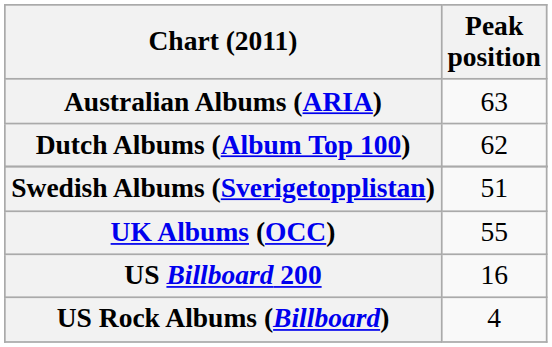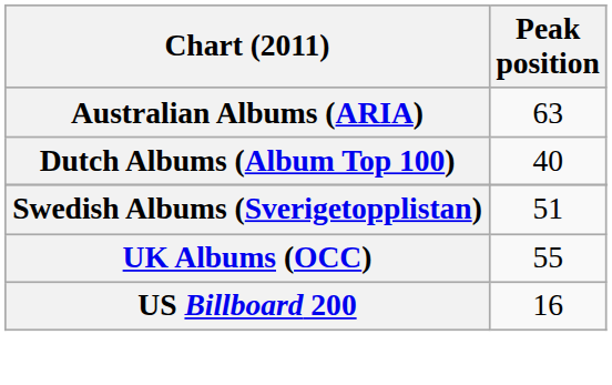 <table class="wikitable sortable plainrowheaders">
 <tr>
 <th>Chart (2011)</th>
 <th>Peak<br>position</th>
 </tr>
 <tr>
 <th scope="row">Australian Albums (<a href='#'>ARIA</a>)</th>
 <td align="center">63</td>
 </tr>
 <tr>
 <th scope="row">Dutch Albums (<a href='#'>Album Top 100</a>)</th>
-<td align="center">62</td>
+<td align="center">40</td>
 </tr>
 <tr>
 </tr>
 <tr>
 </tr>
 <tr>
 </tr>
 <tr>
 </tr>
 <tr>
 <th scope="row">Swedish Albums (<a href='#'>Sverigetopplistan</a>)</th>
 <td align="center">51</td>
 </tr>
 <tr>
 <th scope="row"><a href='#'>UK Albums</a> (<a href='#'>OCC</a>)</th>
 <td align="center">55</td>
 </tr>
 <tr>
 <th scope="row">US <a href='#'><em>Billboard</em> 200</a></th>
 <td align="center">16</td>
 </tr>
-<tr>
-<th scope="row">US Rock Albums (<em><a href='#'>Billboard</a></em>)</th>
-<td align="center">4</td>
-</tr>
 </table>
